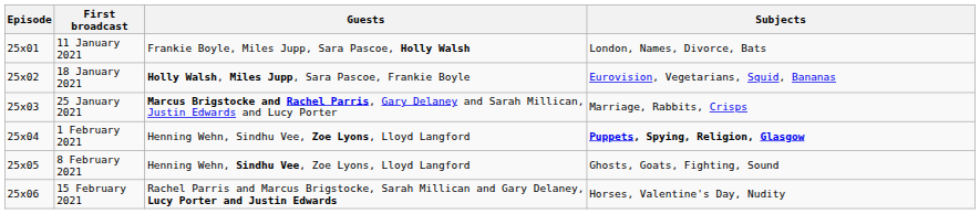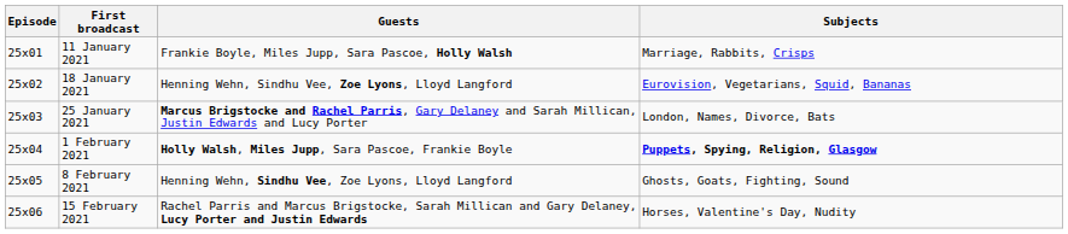 <table class="wikitable" style="width:95%;">
 <tr>
 <th>Episode</th>
 <th>First broadcast</th>
 <th>Guests</th>
 <th style="width:40%;">Subjects</th>
 </tr>
 <tr>
 <td>25x01</td>
 <td>11 January 2021</td>
 <td>Frankie Boyle, Miles Jupp, Sara Pascoe, <strong>Holly Walsh</strong></td>
-<td>London, Names, Divorce, Bats</td>
+<td>Marriage, Rabbits, <a href='#'>Crisps</a></td>
 </tr>
 <tr>
 <td>25x02</td>
 <td>18 January 2021</td>
-<td><strong>Holly Walsh</strong>, <strong>Miles Jupp</strong>, Sara Pascoe, Frankie Boyle</td>
+<td>Henning Wehn, Sindhu Vee, <strong>Zoe Lyons</strong>, Lloyd Langford</td>
 <td><a href='#'>Eurovision</a>, Vegetarians, <a href='#'>Squid</a>, <a href='#'>Bananas</a></td>
 </tr>
 <tr>
 <td>25x03</td>
 <td>25 January 2021</td>
 <td><strong>Marcus Brigstocke and <a href='#'>Rachel Parris</a></strong>, <a href='#'>Gary Delaney</a> and Sarah Millican, <a href='#'>Justin Edwards</a> and Lucy Porter</td>
-<td>Marriage, Rabbits, <a href='#'>Crisps</a></td>
+<td>London, Names, Divorce, Bats</td>
 </tr>
 <tr>
 <td>25x04</td>
 <td>1 February 2021</td>
-<td>Henning Wehn, Sindhu Vee, <strong>Zoe Lyons</strong>, Lloyd Langford</td>
+<td><strong>Holly Walsh</strong>, <strong>Miles Jupp</strong>, Sara Pascoe, Frankie Boyle</td>
 <td><strong><a href='#'>Puppets</a>, Spying, Religion, <a href='#'>Glasgow</a></strong></td>
 </tr>
 <tr>
 <td>25x05</td>
 <td>8 February 2021</td>
 <td>Henning Wehn, <strong>Sindhu Vee</strong>, Zoe Lyons, Lloyd Langford</td>
 <td>Ghosts, Goats, Fighting, Sound</td>
 </tr>
 <tr>
 <td>25x06</td>
 <td>15 February 2021</td>
 <td>Rachel Parris and Marcus Brigstocke, Sarah Millican and Gary Delaney, <strong>Lucy Porter and Justin Edwards</strong></td>
 <td>Horses, Valentine's Day, Nudity</td>
 </tr>
 </table>
